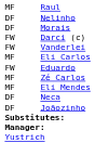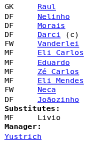 <table style="font-size:90%; margin:0.2em auto;" cellspacing="0" cellpadding="0">
 <tr>
 <th width="25"></th>
 <th width="25"></th>
 </tr>
 <tr>
-<td>MF</td>
+<td>GK</td>
 <td></td>
 <td> <a href='#'>Raul</a></td>
 </tr>
 <tr>
 <td>DF</td>
 <td></td>
 <td> <a href='#'>Nelinho</a></td>
 </tr>
 <tr>
 <td>DF</td>
 <td></td>
 <td> <a href='#'>Morais</a></td>
 </tr>
 <tr>
-<td>FW</td>
+<td>DF</td>
 <td></td>
 <td> <a href='#'>Darci</a> (c)</td>
 </tr>
 <tr>
 <td>FW</td>
 <td></td>
 <td> <a href='#'>Vanderlei</a></td>
 </tr>
 <tr>
 <td>MF</td>
 <td></td>
 <td> <a href='#'>Eli Carlos</a></td>
 <td></td>
 <td></td>
 </tr>
 <tr>
-<td>FW</td>
+<td>MF</td>
 <td></td>
 <td> <a href='#'>Eduardo</a></td>
 </tr>
 <tr>
 <td>MF</td>
 <td></td>
 <td> <a href='#'>Zé Carlos</a></td>
 </tr>
 <tr>
 <td>MF</td>
 <td></td>
 <td> <a href='#'>Eli Mendes</a></td>
 </tr>
 <tr>
-<td>DF</td>
+<td>FW</td>
 <td></td>
 <td> <a href='#'>Neca</a></td>
 </tr>
 <tr>
 <td>DF</td>
 <td></td>
 <td> <a href='#'>Joãozinho</a></td>
 </tr>
 <tr>
 <td colspan=3><strong>Substitutes:</strong></td>
 </tr>
 <tr>
+<td>MF</td>
+<td></td>
+<td> Livio</td>
+<td></td>
+<td></td>
+</tr>
+<tr>
 <td colspan=3><strong>Manager:</strong></td>
 </tr>
 <tr>
 <td colspan=4> <a href='#'>Yustrich</a></td>
 </tr>
 </table>
